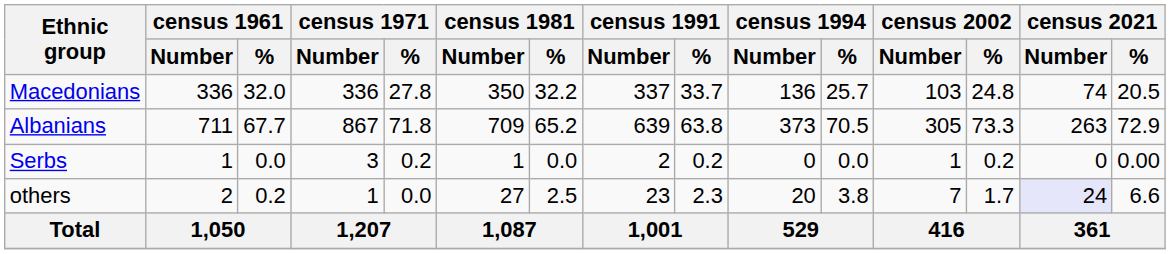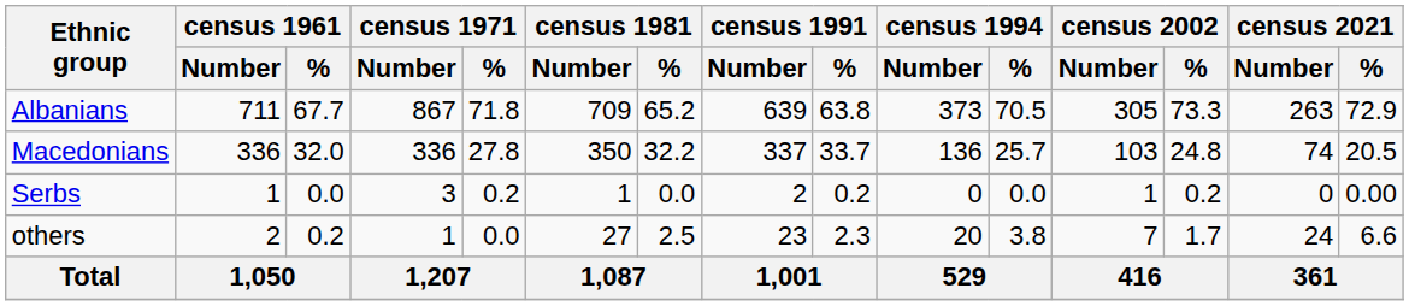 <table class="wikitable">
 <tr>
 <th rowspan="2">Ethnic<br>group</th>
 <th colspan="2">census 1961</th>
 <th colspan="2">census 1971</th>
 <th colspan="2">census 1981</th>
 <th colspan="2">census 1991</th>
 <th colspan="2">census 1994</th>
 <th colspan="2">census 2002</th>
 <th colspan="2">census 2021</th>
 </tr>
 <tr bgcolor="#e0e0e0">
 <th>Number</th>
 <th>%</th>
 <th>Number</th>
 <th>%</th>
 <th>Number</th>
 <th>%</th>
 <th>Number</th>
 <th>%</th>
 <th>Number</th>
 <th>%</th>
 <th>Number</th>
 <th>%</th>
 <th>Number</th>
 <th>%</th>
 </tr>
 <tr>
+<td><a href='#'>Albanians</a></td>
+<td align="right">711</td>
+<td align="right">67.7</td>
+<td align="right">867</td>
+<td align="right">71.8</td>
+<td align="right">709</td>
+<td align="right">65.2</td>
+<td align="right">639</td>
+<td align="right">63.8</td>
+<td align="right">373</td>
+<td align="right">70.5</td>
+<td align="right">305</td>
+<td align="right">73.3</td>
+<td align="right">263</td>
+<td align="right">72.9</td>
+</tr>
+<tr>
 <td><a href='#'>Macedonians</a></td>
 <td align="right">336</td>
 <td align="right">32.0</td>
 <td align="right">336</td>
 <td align="right">27.8</td>
 <td align="right">350</td>
 <td align="right">32.2</td>
 <td align="right">337</td>
 <td align="right">33.7</td>
 <td align="right">136</td>
 <td align="right">25.7</td>
 <td align="right">103</td>
 <td align="right">24.8</td>
 <td align="right">74</td>
 <td align="right">20.5</td>
-</tr>
-<tr>
-<td><a href='#'>Albanians</a></td>
-<td align="right">711</td>
-<td align="right">67.7</td>
-<td align="right">867</td>
-<td align="right">71.8</td>
-<td align="right">709</td>
-<td align="right">65.2</td>
-<td align="right">639</td>
-<td align="right">63.8</td>
-<td align="right">373</td>
-<td align="right">70.5</td>
-<td align="right">305</td>
-<td align="right">73.3</td>
-<td align="right">263</td>
-<td align="right">72.9</td>
 </tr>
 <tr>
 <td><a href='#'>Serbs</a></td>
 <td align="right">1</td>
 <td align="right">0.0</td>
 <td align="right">3</td>
 <td align="right">0.2</td>
 <td align="right">1</td>
 <td align="right">0.0</td>
 <td align="right">2</td>
 <td align="right">0.2</td>
 <td align="right">0</td>
 <td align="right">0.0</td>
 <td align="right">1</td>
 <td align="right">0.2</td>
 <td align="right">0</td>
 <td align="right">0.00</td>
 </tr>
 <tr>
 <td>others</td>
 <td align="right">2</td>
 <td align="right">0.2</td>
 <td align="right">1</td>
 <td align="right">0.0</td>
 <td align="right">27</td>
 <td align="right">2.5</td>
 <td align="right">23</td>
 <td align="right">2.3</td>
 <td align="right">20</td>
 <td align="right">3.8</td>
 <td align="right">7</td>
 <td align="right">1.7</td>
-<td align="right" style="background: lavender;">24</td>
+<td align="right">24</td>
 <td align="right">6.6</td>
 </tr>
 <tr bgcolor="#e0e0e0">
 <th align="left">Total</th>
 <th colspan="2">1,050</th>
 <th colspan="2">1,207</th>
 <th colspan="2">1,087</th>
 <th colspan="2">1,001</th>
 <th colspan="2">529</th>
 <th colspan="2">416</th>
 <th colspan="2">361</th>
 </tr>
 <tr>
 </tr>
 </table>
